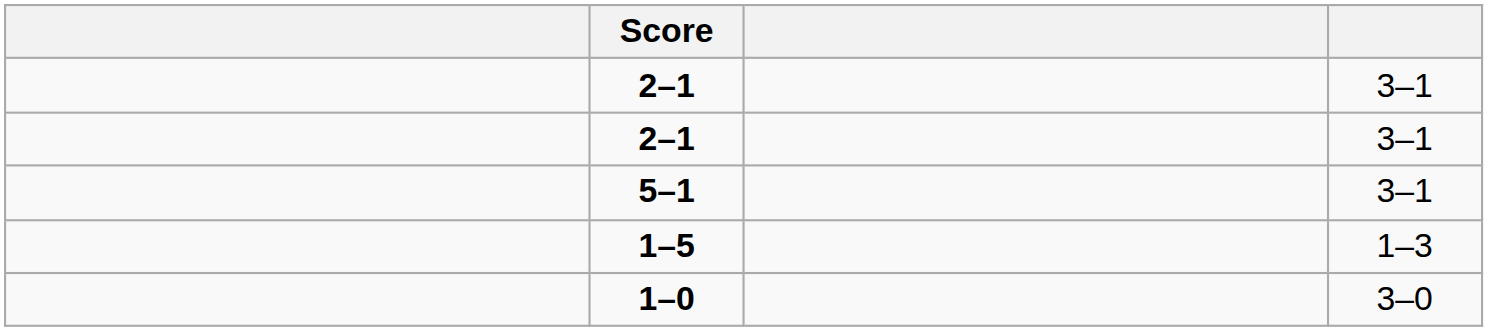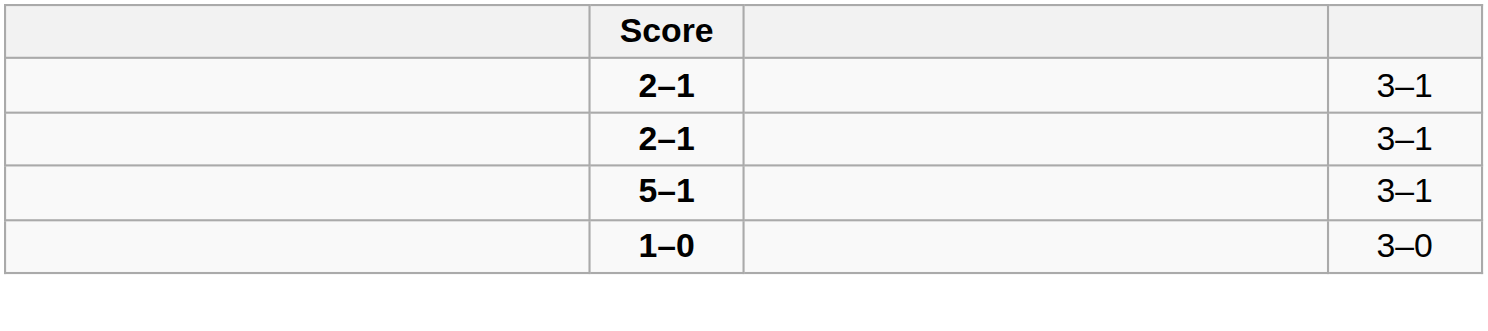 <table class="wikitable" style="text-align: center; ">
 <tr>
 <th align="right" width="270"></th>
 <th width="65">Score</th>
 <th align="left" width="270"></th>
 <th width="65"></th>
 </tr>
 <tr>
 <td align="left"><strong></strong></td>
 <td><strong>2–1</strong></td>
 <td align="left"></td>
 <td>3–1 <strong></strong></td>
 </tr>
 <tr>
 <td align="left"><strong></strong></td>
 <td><strong>2–1</strong></td>
 <td align="left"></td>
 <td>3–1 <strong></strong></td>
 </tr>
 <tr>
 <td align="left"><strong></strong></td>
 <td><strong>5–1</strong></td>
 <td align="left"></td>
 <td>3–1 <strong></strong></td>
 </tr>
 <tr>
-<td align="left"></td>
-<td><strong>1–5</strong></td>
-<td align="left"><strong></strong></td>
-<td>1–3 <strong></strong></td>
-</tr>
-<tr>
 <td align="left"><strong></strong></td>
 <td><strong>1–0</strong></td>
 <td align="left"></td>
 <td>3–0 <strong></strong></td>
 </tr>
 </table>
